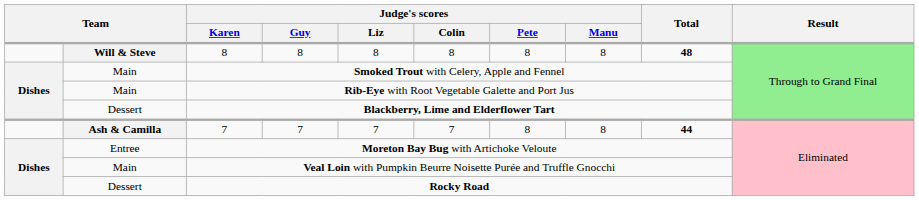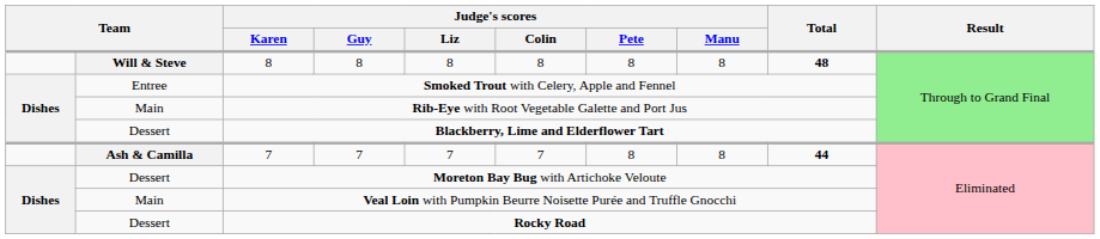 <table class="wikitable plainrowheaders" style="margin:1em auto; text-align:center; font-size:90%; width:80em;">
 <tr>
 <th rowspan="2" style="width:20%;" colspan="2">Team</th>
 <th colspan="6" style="width:50%;">Judge's scores</th>
 <th rowspan="2" style="width:10%;">Total<br></th>
 <th rowspan="2" style="width:20%;">Result</th>
 </tr>
 <tr>
 <th style="width:50px;"><a href='#'>Karen</a></th>
 <th style="width:50px;"><a href='#'>Guy</a></th>
 <th style="width:50px;">Liz</th>
 <th style="width:50px;">Colin</th>
 <th style="width:50px;"><a href='#'>Pete</a></th>
 <th style="width:50px;"><a href='#'>Manu</a></th>
 </tr>
 <tr style="border-top:3px solid #aaa;">
 <td></td>
 <th>Will & Steve</th>
 <td>8</td>
 <td>8</td>
 <td>8</td>
 <td>8</td>
 <td>8</td>
 <td>8</td>
 <td><strong>48</strong></td>
 <td rowspan="4" style="background:lightgreen">Through to Grand Final</td>
 </tr>
 <tr>
 <th rowspan="3">Dishes</th>
-<td>Main</td>
+<td>Entree</td>
 <td colspan="7"><strong>Smoked Trout</strong> with Celery, Apple and Fennel</td>
 </tr>
 <tr>
 <td>Main</td>
 <td colspan="7"><strong>Rib-Eye</strong> with Root Vegetable Galette and Port Jus</td>
 </tr>
 <tr>
 <td>Dessert</td>
 <td colspan="7"><strong>Blackberry, Lime and Elderflower Tart</strong></td>
 </tr>
 <tr style="border-top:3px solid #aaa;">
 <td></td>
 <th>Ash & Camilla</th>
 <td>7</td>
 <td>7</td>
 <td>7</td>
 <td>7</td>
 <td>8</td>
 <td>8</td>
 <td><strong>44</strong></td>
 <td rowspan="4" bgcolor="pink">Eliminated</td>
 </tr>
 <tr>
 <th rowspan="3">Dishes</th>
-<td>Entree</td>
+<td>Dessert</td>
 <td colspan="7"><strong>Moreton Bay Bug</strong> with Artichoke Veloute</td>
 </tr>
 <tr>
 <td>Main</td>
 <td colspan="7"><strong>Veal Loin</strong> with Pumpkin Beurre Noisette Purée and Truffle Gnocchi</td>
 </tr>
 <tr>
 <td>Dessert</td>
 <td colspan="7"><strong>Rocky Road</strong></td>
 </tr>
 </table>
